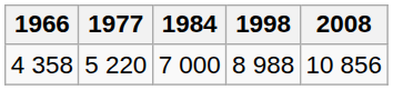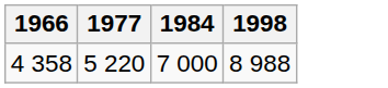 <table class="wikitable">
 <tr>
 <th>1966</th>
 <th>1977</th>
 <th>1984</th>
 <th>1998</th>
-<th>2008</th>
 </tr>
 <tr>
 <td>4 358</td>
 <td>5 220</td>
 <td>7 000</td>
 <td>8 988</td>
-<td>10 856<br></td>
 </tr>
 </table>
